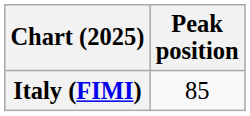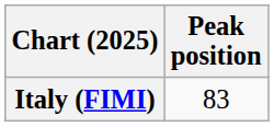 <table class="wikitable sortable plainrowheaders" style="text-align:center">
 <tr>
 <th scope="col">Chart (2025)</th>
 <th scope="col">Peak<br>position</th>
 </tr>
 <tr>
 <th scope="row">Italy (<a href='#'>FIMI</a>)</th>
-<td>85</td>
+<td>83</td>
 </tr>
 </table>
